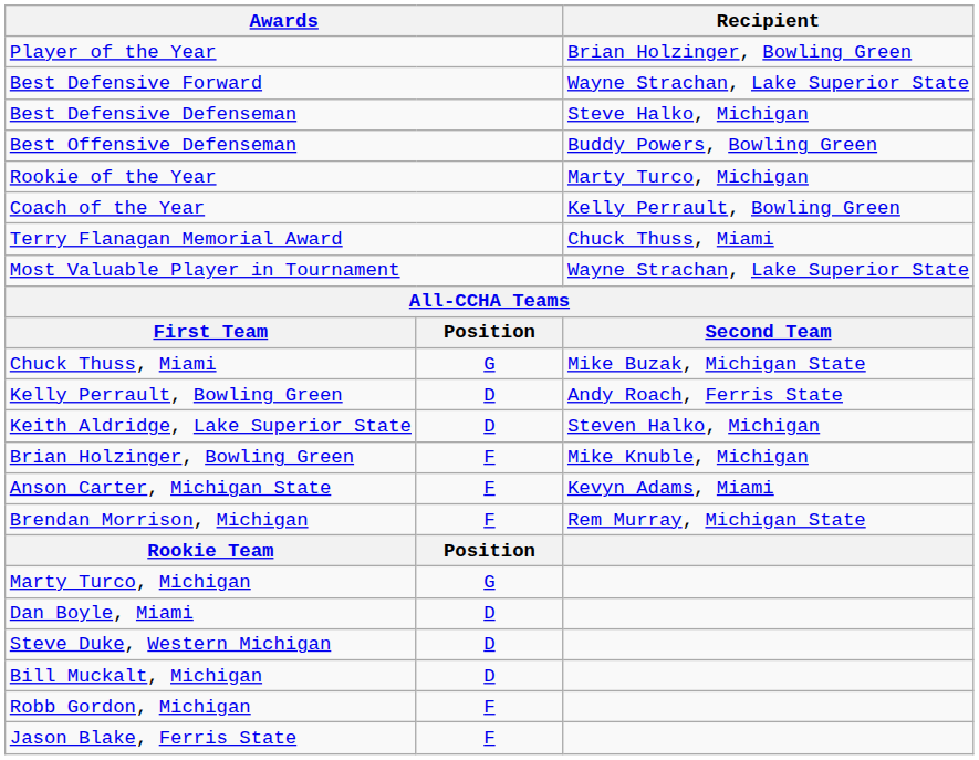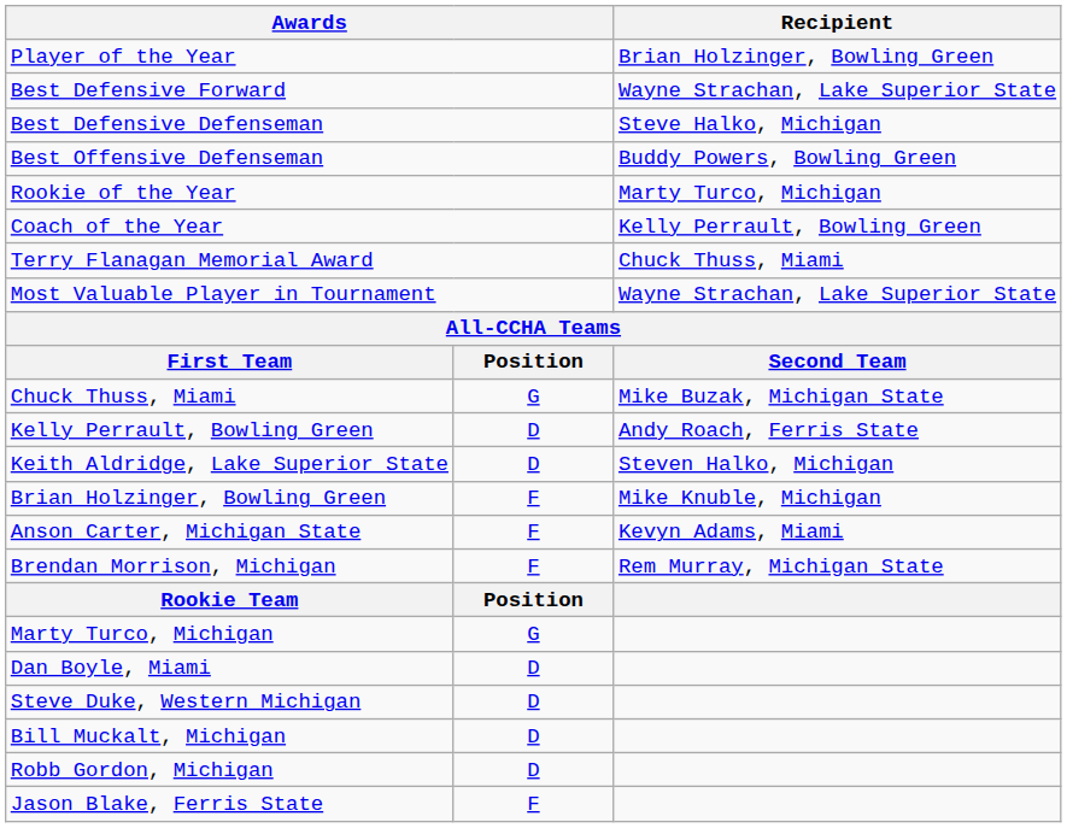 <table class="wikitable">
 <tr>
 <th colspan=2><a href='#'>Awards</a></th>
 <th>Recipient</th>
 </tr>
 <tr>
 <td colspan=2><a href='#'>Player of the Year</a></td>
 <td><a href='#'>Brian Holzinger</a>, <a href='#'>Bowling Green</a></td>
 </tr>
 <tr>
 <td colspan=2><a href='#'>Best Defensive Forward</a></td>
 <td><a href='#'>Wayne Strachan</a>, <a href='#'>Lake Superior State</a></td>
 </tr>
 <tr>
 <td colspan=2><a href='#'>Best Defensive Defenseman</a></td>
 <td><a href='#'>Steve Halko</a>, <a href='#'>Michigan</a></td>
 </tr>
 <tr>
 <td colspan=2><a href='#'>Best Offensive Defenseman</a></td>
 <td><a href='#'>Buddy Powers</a>, <a href='#'>Bowling Green</a></td>
 </tr>
 <tr>
 <td colspan=2><a href='#'>Rookie of the Year</a></td>
 <td><a href='#'>Marty Turco</a>, <a href='#'>Michigan</a></td>
 </tr>
 <tr>
 <td colspan=2><a href='#'>Coach of the Year</a></td>
 <td><a href='#'>Kelly Perrault</a>, <a href='#'>Bowling Green</a></td>
 </tr>
 <tr>
 <td colspan=2><a href='#'>Terry Flanagan Memorial Award</a></td>
 <td><a href='#'>Chuck Thuss</a>, <a href='#'>Miami</a></td>
 </tr>
 <tr>
 <td colspan=2><a href='#'>Most Valuable Player in Tournament</a></td>
 <td><a href='#'>Wayne Strachan</a>, <a href='#'>Lake Superior State</a></td>
 </tr>
 <tr>
 <th colspan=3><a href='#'>All-CCHA Teams</a></th>
 </tr>
 <tr>
 <th><a href='#'>First Team</a></th>
 <th>  Position  </th>
 <th><a href='#'>Second Team</a></th>
 </tr>
 <tr>
 <td><a href='#'>Chuck Thuss</a>, <a href='#'>Miami</a></td>
 <td align=center><a href='#'>G</a></td>
 <td><a href='#'>Mike Buzak</a>, <a href='#'>Michigan State</a></td>
 </tr>
 <tr>
 <td><a href='#'>Kelly Perrault</a>, <a href='#'>Bowling Green</a></td>
 <td align=center><a href='#'>D</a></td>
 <td><a href='#'>Andy Roach</a>, <a href='#'>Ferris State</a></td>
 </tr>
 <tr>
 <td><a href='#'>Keith Aldridge</a>, <a href='#'>Lake Superior State</a></td>
 <td align=center><a href='#'>D</a></td>
 <td><a href='#'>Steven Halko</a>, <a href='#'>Michigan</a></td>
 </tr>
 <tr>
 <td><a href='#'>Brian Holzinger</a>, <a href='#'>Bowling Green</a></td>
 <td align=center><a href='#'>F</a></td>
 <td><a href='#'>Mike Knuble</a>, <a href='#'>Michigan</a></td>
 </tr>
 <tr>
 <td><a href='#'>Anson Carter</a>, <a href='#'>Michigan State</a></td>
 <td align=center><a href='#'>F</a></td>
 <td><a href='#'>Kevyn Adams</a>, <a href='#'>Miami</a></td>
 </tr>
 <tr>
 <td><a href='#'>Brendan Morrison</a>, <a href='#'>Michigan</a></td>
 <td align=center><a href='#'>F</a></td>
 <td><a href='#'>Rem Murray</a>, <a href='#'>Michigan State</a></td>
 </tr>
 <tr>
 <th><a href='#'>Rookie Team</a></th>
 <th>  Position  </th>
 <th></th>
 </tr>
 <tr>
 <td><a href='#'>Marty Turco</a>, <a href='#'>Michigan</a></td>
 <td align=center><a href='#'>G</a></td>
 <td></td>
 </tr>
 <tr>
 <td><a href='#'>Dan Boyle</a>, <a href='#'>Miami</a></td>
 <td align=center><a href='#'>D</a></td>
 <td></td>
 </tr>
 <tr>
 <td><a href='#'>Steve Duke</a>, <a href='#'>Western Michigan</a></td>
 <td align=center><a href='#'>D</a></td>
 <td></td>
 </tr>
 <tr>
 <td><a href='#'>Bill Muckalt</a>, <a href='#'>Michigan</a></td>
 <td align=center><a href='#'>D</a></td>
 <td></td>
 </tr>
 <tr>
 <td><a href='#'>Robb Gordon</a>, <a href='#'>Michigan</a></td>
-<td align=center><a href='#'>F</a></td>
+<td align=center><a href='#'>D</a></td>
 <td></td>
 </tr>
 <tr>
 <td><a href='#'>Jason Blake</a>, <a href='#'>Ferris State</a></td>
 <td align=center><a href='#'>F</a></td>
 <td></td>
 </tr>
 </table>
